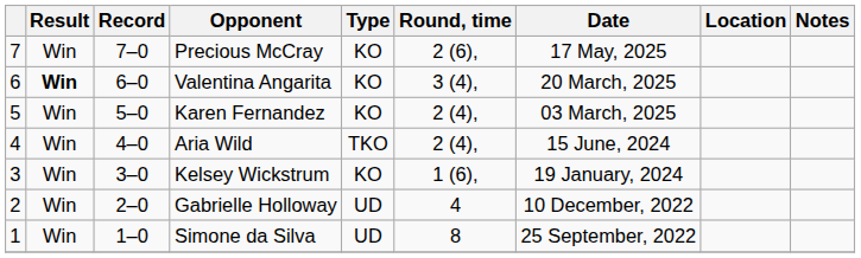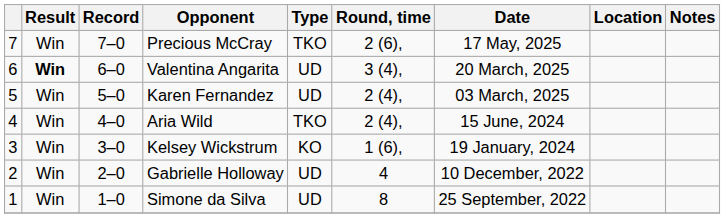 <table class="wikitable" style="text-align:center; font-size:95%">
 <tr>
 <th></th>
 <th>Result</th>
 <th>Record</th>
 <th>Opponent</th>
 <th>Type</th>
 <th>Round, time</th>
 <th>Date</th>
 <th>Location</th>
 <th>Notes</th>
 </tr>
 <tr>
 <td>7</td>
 <td>Win</td>
 <td>7–0</td>
 <td style="text-align:left;"> Precious McCray</td>
-<td>KO</td>
+<td>TKO</td>
 <td>2 (6), </td>
 <td>17 May, 2025</td>
 <td style="text-align:left;"> </td>
 <td align=left></td>
 </tr>
 <tr>
 <td>6</td>
 <td><strong>Win</strong></td>
 <td>6–0</td>
 <td style="text-align:left;"> Valentina Angarita</td>
-<td>KO</td>
+<td>UD</td>
 <td>3 (4), </td>
 <td>20 March, 2025</td>
 <td style="text-align:left;"> </td>
 <td></td>
 </tr>
 <tr>
 <td>5</td>
 <td>Win</td>
 <td>5–0</td>
 <td style="text-align:left;"> Karen Fernandez</td>
-<td>KO</td>
+<td>UD</td>
 <td>2 (4), </td>
 <td>03 March, 2025</td>
 <td style="text-align:left;"> </td>
 <td></td>
 </tr>
 <tr>
 <td>4</td>
 <td>Win</td>
 <td>4–0</td>
 <td style="text-align:left;"> Aria Wild</td>
 <td>TKO</td>
 <td>2 (4), </td>
 <td>15 June, 2024</td>
 <td style="text-align:left;"> </td>
 <td align=left></td>
 </tr>
 <tr>
 <td>3</td>
 <td>Win</td>
 <td>3–0</td>
 <td style="text-align:left;"> Kelsey Wickstrum</td>
 <td>KO</td>
 <td>1 (6), </td>
 <td>19 January, 2024</td>
 <td style="text-align:left;"> </td>
 <td></td>
 </tr>
 <tr>
 <td>2</td>
 <td>Win</td>
 <td>2–0</td>
 <td style="text-align:left;"> Gabrielle Holloway</td>
 <td>UD</td>
 <td>4</td>
 <td>10 December, 2022</td>
 <td style="text-align:left;"> </td>
 <td></td>
 </tr>
 <tr>
 <td>1</td>
 <td>Win</td>
 <td>1–0</td>
 <td style="text-align:left;"> Simone da Silva</td>
 <td>UD</td>
 <td>8</td>
 <td>25 September, 2022</td>
 <td style="text-align:left;"> </td>
 <td align=left></td>
 </tr>
 <tr>
 </tr>
 </table>
